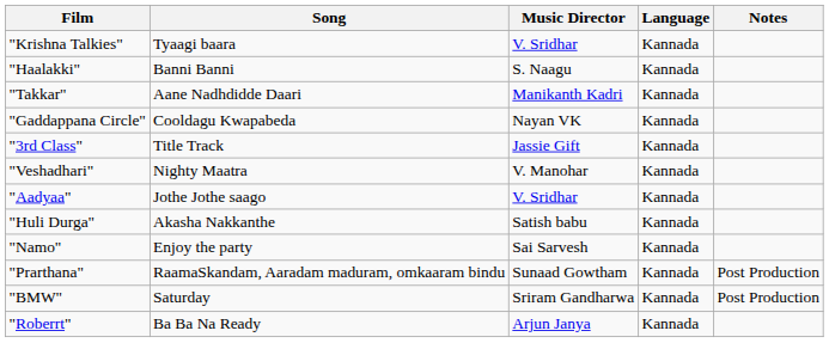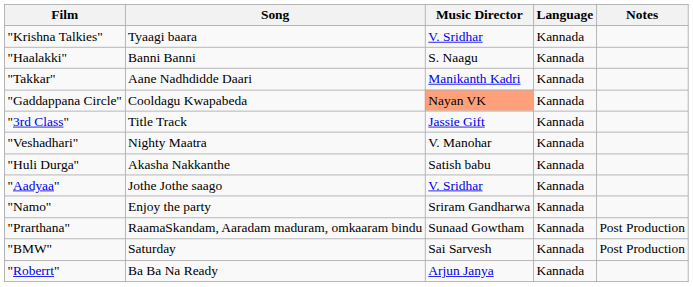 <table class="wikitable sortable">
 <tr>
 <th>Film</th>
 <th>Song</th>
 <th>Music Director</th>
 <th>Language</th>
 <th>Notes</th>
 </tr>
 <tr>
 <td>"Krishna Talkies"</td>
 <td>Tyaagi baara</td>
 <td><a href='#'>V. Sridhar</a></td>
 <td>Kannada</td>
 <td></td>
 </tr>
 <tr>
 <td>"Haalakki"</td>
 <td>Banni Banni</td>
 <td>S. Naagu</td>
 <td>Kannada</td>
 <td></td>
 </tr>
 <tr>
 <td>"Takkar"</td>
 <td>Aane Nadhdidde Daari</td>
 <td><a href='#'>Manikanth Kadri</a></td>
 <td>Kannada</td>
 <td></td>
 </tr>
 <tr>
 <td>"Gaddappana Circle"</td>
 <td>Cooldagu Kwapabeda</td>
-<td>Nayan VK</td>
+<td style="background: lightsalmon;">Nayan VK</td>
 <td>Kannada</td>
 <td></td>
 </tr>
 <tr>
 <td>"<a href='#'>3rd Class</a>"</td>
 <td>Title Track</td>
 <td><a href='#'>Jassie Gift</a></td>
 <td>Kannada</td>
 <td></td>
 </tr>
 <tr>
 <td>"Veshadhari"</td>
 <td>Nighty Maatra</td>
 <td>V. Manohar</td>
 <td>Kannada</td>
 <td></td>
 </tr>
 <tr>
+<td>"Huli Durga"</td>
+<td>Akasha Nakkanthe</td>
+<td>Satish babu</td>
+<td>Kannada</td>
+<td></td>
+</tr>
+<tr>
 <td>"<a href='#'>Aadyaa</a>"</td>
 <td>Jothe Jothe saago</td>
 <td><a href='#'>V. Sridhar</a></td>
 <td>Kannada</td>
 <td></td>
 </tr>
 <tr>
-<td>"Huli Durga"</td>
-<td>Akasha Nakkanthe</td>
-<td>Satish babu</td>
-<td>Kannada</td>
-<td></td>
-</tr>
-<tr>
 <td>"Namo"</td>
 <td>Enjoy the party</td>
-<td>Sai Sarvesh</td>
+<td>Sriram Gandharwa</td>
 <td>Kannada</td>
 <td></td>
 </tr>
 <tr>
 <td>"Prarthana"</td>
 <td>RaamaSkandam, Aaradam maduram, omkaaram bindu</td>
 <td>Sunaad Gowtham</td>
 <td>Kannada</td>
 <td>Post Production</td>
 </tr>
 <tr>
 <td>"BMW"</td>
 <td>Saturday</td>
-<td>Sriram Gandharwa</td>
+<td>Sai Sarvesh</td>
 <td>Kannada</td>
 <td>Post Production</td>
 </tr>
 <tr>
 <td>"<a href='#'>Roberrt</a>"</td>
 <td>Ba Ba Na Ready</td>
 <td><a href='#'>Arjun Janya</a></td>
 <td>Kannada</td>
 <td></td>
 </tr>
 </table>
